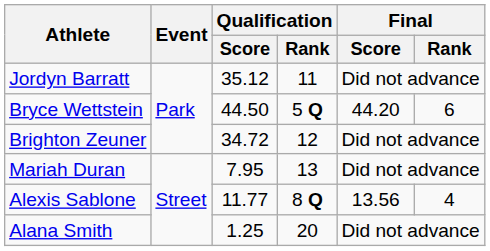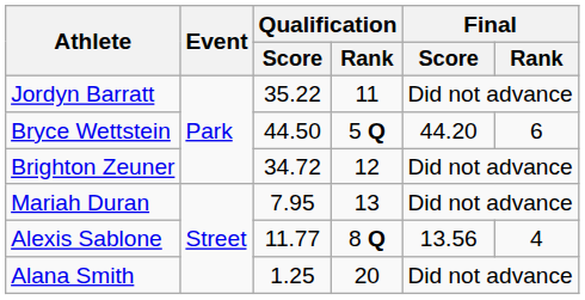 <table class=wikitable style=text-align:center;font-size:90%>
 <tr>
 <th rowspan=2>Athlete</th>
 <th rowspan=2>Event</th>
 <th colspan=2>Qualification</th>
 <th colspan=2>Final</th>
 </tr>
 <tr style=font-size:95%>
 <th>Score</th>
 <th>Rank</th>
 <th>Score</th>
 <th>Rank</th>
 </tr>
 <tr>
 <td align=left><a href='#'>Jordyn Barratt</a></td>
 <td align=left rowspan=3><a href='#'>Park</a></td>
-<td>35.12</td>
+<td>35.22</td>
 <td>11</td>
 <td colspan=2>Did not advance</td>
 </tr>
 <tr>
 <td align=left><a href='#'>Bryce Wettstein</a></td>
 <td>44.50</td>
 <td>5 <strong>Q</strong></td>
 <td>44.20</td>
 <td>6</td>
 </tr>
 <tr>
 <td align=left><a href='#'>Brighton Zeuner</a></td>
 <td>34.72</td>
 <td>12</td>
 <td colspan=2>Did not advance</td>
 </tr>
 <tr>
 <td align=left><a href='#'>Mariah Duran</a></td>
 <td align=left rowspan=3><a href='#'>Street</a></td>
 <td>7.95</td>
 <td>13</td>
 <td colspan=2>Did not advance</td>
 </tr>
 <tr>
 <td align=left><a href='#'>Alexis Sablone</a></td>
 <td>11.77</td>
 <td>8 <strong>Q</strong></td>
 <td>13.56</td>
 <td>4</td>
 </tr>
 <tr>
 <td align=left><a href='#'>Alana Smith</a></td>
 <td>1.25</td>
 <td>20</td>
 <td colspan=2>Did not advance</td>
 </tr>
 </table>
